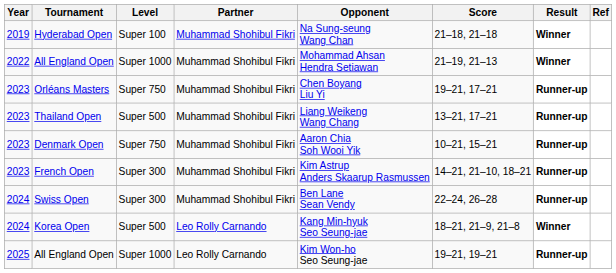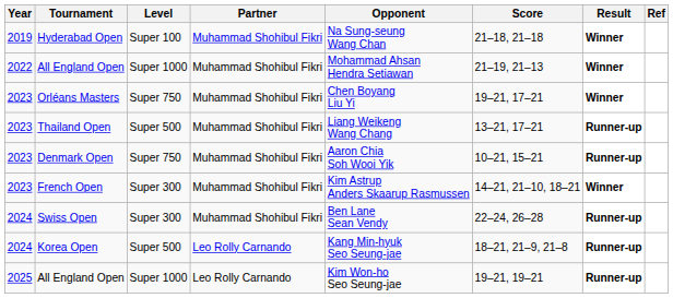 <table class="sortable wikitable" style="font-size: 90%;">
 <tr>
 <th>Year</th>
 <th>Tournament</th>
 <th>Level</th>
 <th>Partner</th>
 <th>Opponent</th>
 <th>Score</th>
 <th>Result</th>
 <th>Ref</th>
 </tr>
 <tr>
 <td align="center"><a href='#'>2019</a></td>
 <td align="left"><a href='#'>Hyderabad Open</a></td>
 <td align="left">Super 100</td>
 <td align="left"> <a href='#'>Muhammad Shohibul Fikri</a></td>
 <td align="left"> <a href='#'>Na Sung-seung</a><br> <a href='#'>Wang Chan</a></td>
 <td algin="left">21–18, 21–18</td>
 <td style="text-align:left; background:white"> <strong>Winner</strong></td>
 <td style="text-align:center; background:white"></td>
 </tr>
 <tr>
 <td align="center"><a href='#'>2022</a></td>
 <td align="left"><a href='#'>All England Open</a></td>
 <td align="left">Super 1000</td>
 <td align="left"> Muhammad Shohibul Fikri</td>
 <td align="left"> <a href='#'>Mohammad Ahsan</a><br> <a href='#'>Hendra Setiawan</a></td>
 <td align="left">21–19, 21–13</td>
 <td style="text-align:left; background:white"> <strong>Winner</strong></td>
 <td style="text-align:center; background:white"></td>
 </tr>
 <tr>
 <td align="center"><a href='#'>2023</a></td>
 <td align="left"><a href='#'>Orléans Masters</a></td>
 <td align="left">Super 750</td>
 <td align="left"> Muhammad Shohibul Fikri</td>
 <td align="left"> <a href='#'>Chen Boyang</a><br> <a href='#'>Liu Yi</a></td>
 <td align="left">19–21, 17–21</td>
-<td style="text-align:left; background:white"> <strong>Runner-up</strong></td>
+<td style="text-align:left; background:white"> <strong>Winner</strong></td>
 <td style="text-align:center; background:white"></td>
 </tr>
 <tr>
 <td align="center"><a href='#'>2023</a></td>
 <td align="left"><a href='#'>Thailand Open</a></td>
 <td align="left">Super 500</td>
 <td align="left"> Muhammad Shohibul Fikri</td>
 <td align="left"> <a href='#'>Liang Weikeng</a><br> <a href='#'>Wang Chang</a></td>
 <td align="left">13–21, 17–21</td>
 <td style="text-align:left; background:white"> <strong>Runner-up</strong></td>
 <td style="text-align:center; background:white"></td>
 </tr>
 <tr>
 <td align="center"><a href='#'>2023</a></td>
 <td align="left"><a href='#'>Denmark Open</a></td>
 <td align="left">Super 750</td>
 <td align="left"> Muhammad Shohibul Fikri</td>
 <td align="left"> <a href='#'>Aaron Chia</a><br> <a href='#'>Soh Wooi Yik</a></td>
 <td align="left">10–21, 15–21</td>
 <td style="text-align:left; background:white"> <strong>Runner-up</strong></td>
 <td style="text-align:center; background:white"></td>
 </tr>
 <tr>
 <td align="center"><a href='#'>2023</a></td>
 <td align="left"><a href='#'>French Open</a></td>
 <td align="left">Super 300</td>
 <td align="left"> Muhammad Shohibul Fikri</td>
 <td align="left"> <a href='#'>Kim Astrup</a><br> <a href='#'>Anders Skaarup Rasmussen</a></td>
 <td align="left">14–21, 21–10, 18–21</td>
-<td style="text-align:left; background:white"> <strong>Runner-up</strong></td>
+<td style="text-align:left; background:white"> <strong>Winner</strong></td>
 <td style="text-align:center; background:white"></td>
 </tr>
 <tr>
 <td align="center"><a href='#'>2024</a></td>
 <td align="left"><a href='#'>Swiss Open</a></td>
 <td align="left">Super 300</td>
 <td align="left"> Muhammad Shohibul Fikri</td>
 <td align="left"> <a href='#'>Ben Lane</a><br> <a href='#'>Sean Vendy</a></td>
 <td align="left">22–24, 26–28</td>
 <td style="text-align:left; background:white"> <strong>Runner-up</strong></td>
 <td style="text-align:center; background:white"></td>
 </tr>
 <tr>
 <td align="center"><a href='#'>2024</a></td>
 <td align="left"><a href='#'>Korea Open</a></td>
 <td align="left">Super 500</td>
 <td align="left"> <a href='#'>Leo Rolly Carnando</a></td>
 <td align="left"> <a href='#'>Kang Min-hyuk</a><br> <a href='#'>Seo Seung-jae</a></td>
 <td align="left">18–21, 21–9, 21–8</td>
-<td style="text-align:left; background:white"> <strong>Winner</strong></td>
+<td style="text-align:left; background:white"> <strong>Runner-up</strong></td>
 <td style="text-align:center; background:white"></td>
 </tr>
 <tr>
 <td align="center"><a href='#'>2025</a></td>
 <td align="left">All England Open</td>
 <td align="left">Super 1000</td>
 <td align="left"> Leo Rolly Carnando</td>
 <td align="left"> <a href='#'>Kim Won-ho</a><br> Seo Seung-jae</td>
 <td align="left">19–21, 19–21</td>
 <td style="text-align:left; background: white"> <strong>Runner-up</strong></td>
 <td style="text-align:center; background: white"></td>
 </tr>
 </table>
